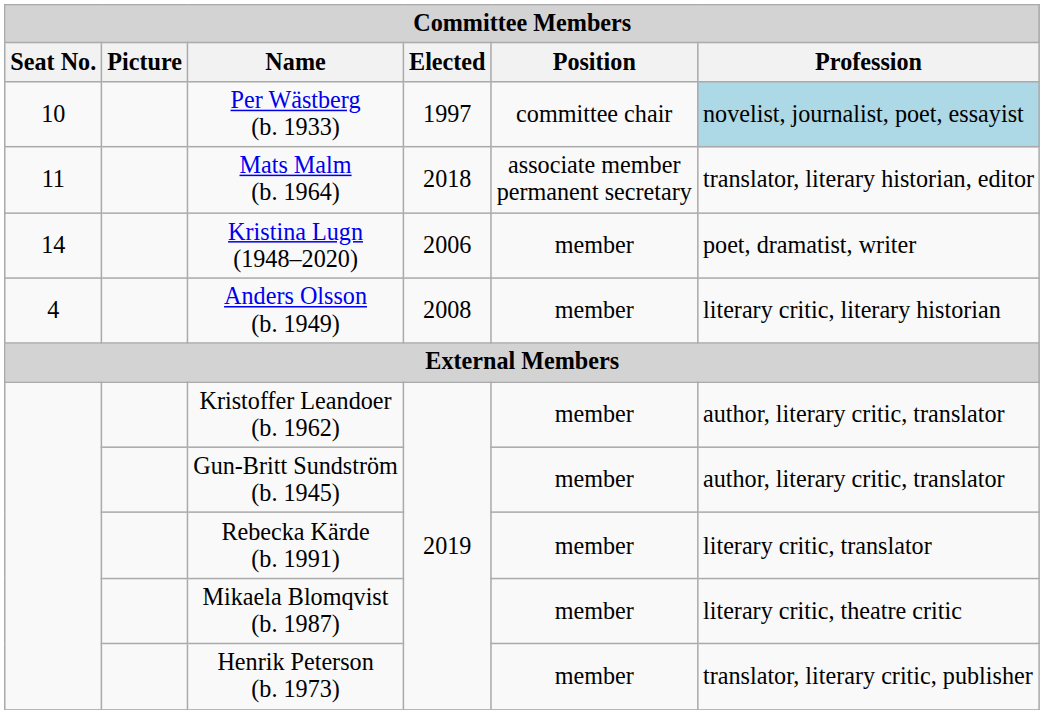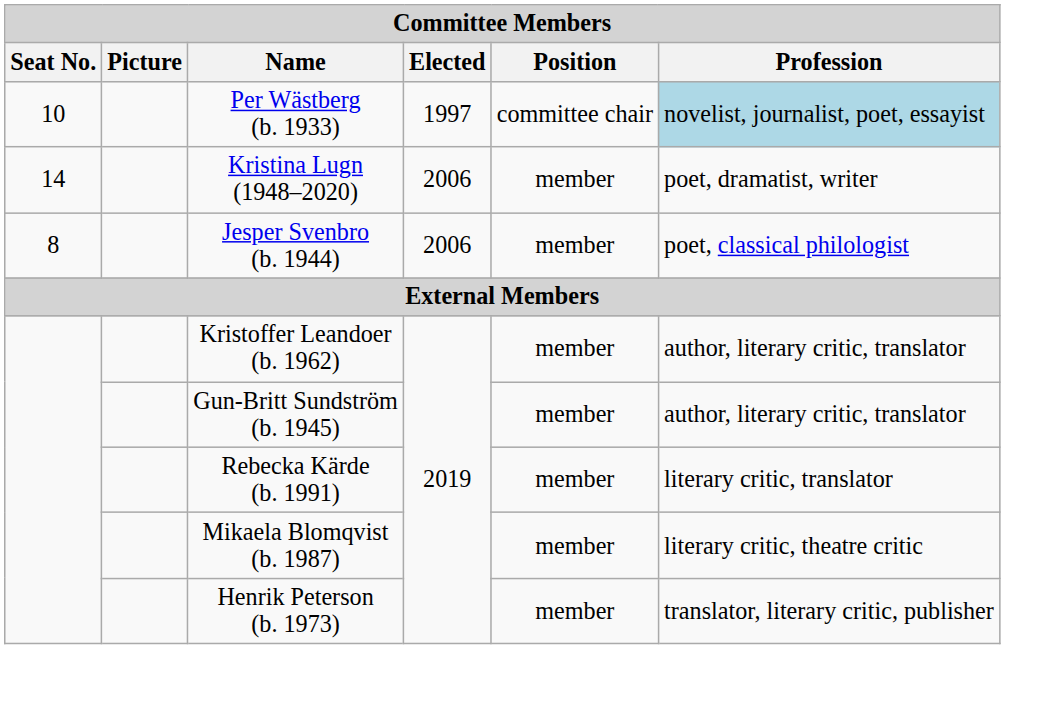 <table class="wikitable sortable">
 <tr>
 <td style="background:lightgrey;white-space:nowrap" colspan="6" align="center"><strong>Committee Members</strong></td>
 </tr>
 <tr>
 <th>Seat No.</th>
 <th>Picture</th>
 <th>Name</th>
 <th>Elected</th>
 <th>Position</th>
 <th>Profession</th>
 </tr>
 <tr>
 <td align="center">10</td>
 <td></td>
 <td align="center"><a href='#'>Per Wästberg</a> <br>(b. 1933)</td>
 <td align="center">1997</td>
 <td align="center">committee chair</td>
 <td style="background: lightblue;">novelist, journalist, poet, essayist</td>
 </tr>
 <tr>
-<td align="center">11</td>
-<td></td>
-<td align="center"><a href='#'>Mats Malm</a> <br>(b. 1964)</td>
-<td align="center">2018</td>
-<td align="center">associate member<br>permanent secretary</td>
-<td>translator, literary historian, editor</td>
-</tr>
-<tr>
 <td align="center">14</td>
 <td></td>
 <td align="center"><a href='#'>Kristina Lugn</a> <br>(1948–2020)</td>
 <td align="center">2006</td>
 <td align="center">member</td>
 <td>poet, dramatist, writer</td>
 </tr>
 <tr>
-<td align="center">4</td>
+<td align="center">8</td>
 <td></td>
-<td align="center"><a href='#'>Anders Olsson</a> <br>(b. 1949)</td>
-<td align="center">2008</td>
+<td align="center"><a href='#'>Jesper Svenbro</a> <br>(b. 1944)</td>
+<td align="center">2006</td>
 <td align="center">member</td>
-<td>literary critic, literary historian</td>
+<td>poet, <a href='#'>classical philologist</a></td>
 </tr>
 <tr>
 <td style="background:lightgrey;white-space:nowrap" colspan="6" align="center"><strong>External Members</strong></td>
 </tr>
 <tr>
 <td rowspan="5"></td>
 <td></td>
 <td align="center">Kristoffer Leandoer <br>(b. 1962)</td>
 <td align="center" rowspan="5">2019</td>
 <td align="center">member</td>
 <td>author, literary critic, translator</td>
 </tr>
 <tr>
 <td></td>
 <td align="center">Gun-Britt Sundström <br>(b. 1945)</td>
 <td align="center">member</td>
 <td>author, literary critic, translator</td>
 </tr>
 <tr>
 <td></td>
 <td align="center">Rebecka Kärde <br>(b. 1991)</td>
 <td align="center">member</td>
 <td>literary critic, translator</td>
 </tr>
 <tr>
 <td></td>
 <td align="center">Mikaela Blomqvist <br>(b. 1987)</td>
 <td align="center">member</td>
 <td>literary critic, theatre critic</td>
 </tr>
 <tr>
 <td></td>
 <td align="center">Henrik Peterson <br>(b. 1973)</td>
 <td align="center">member</td>
 <td>translator, literary critic, publisher</td>
 </tr>
 </table>
